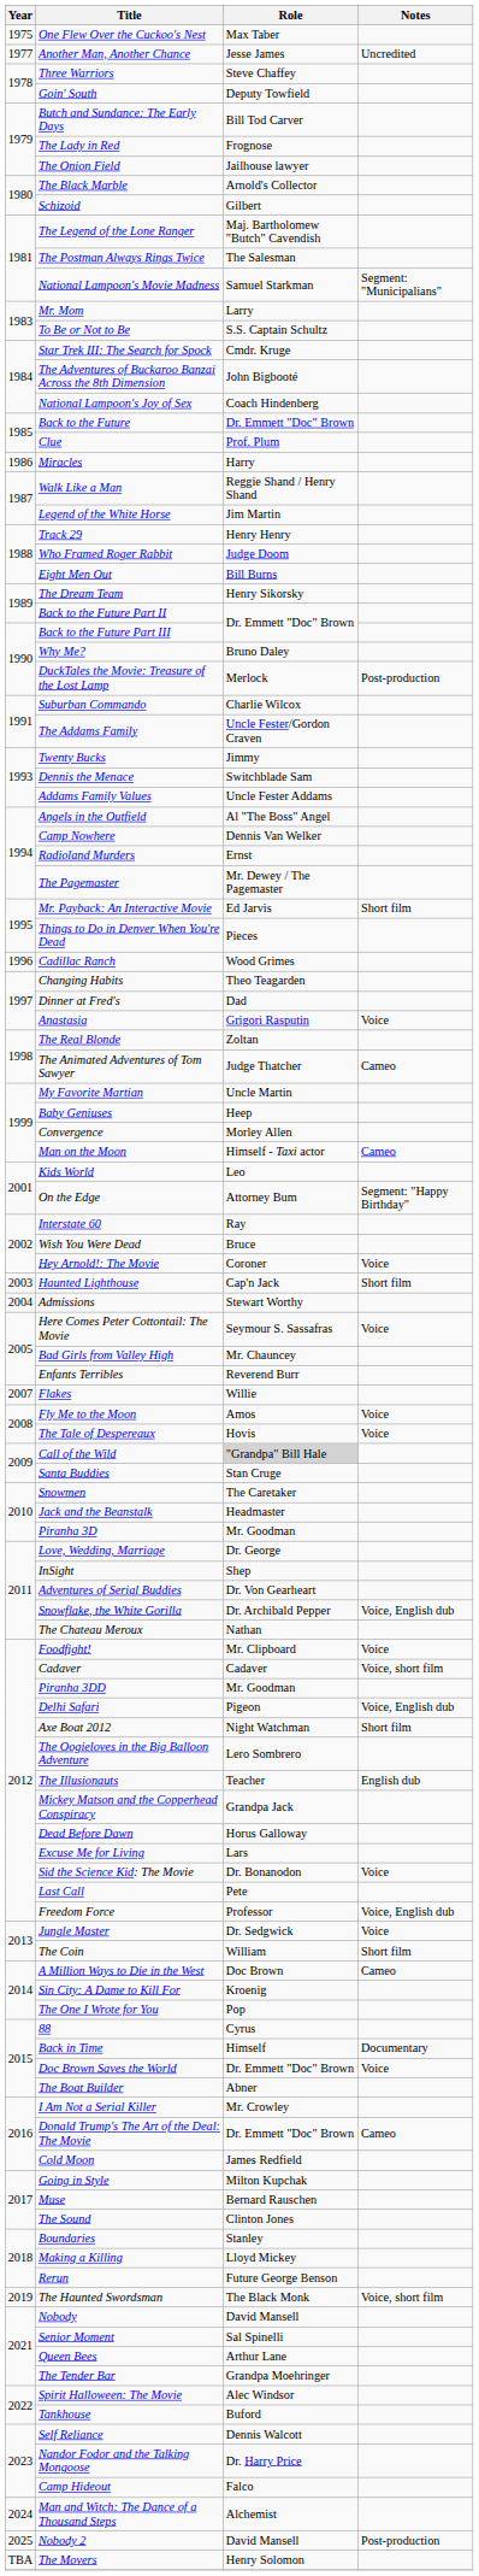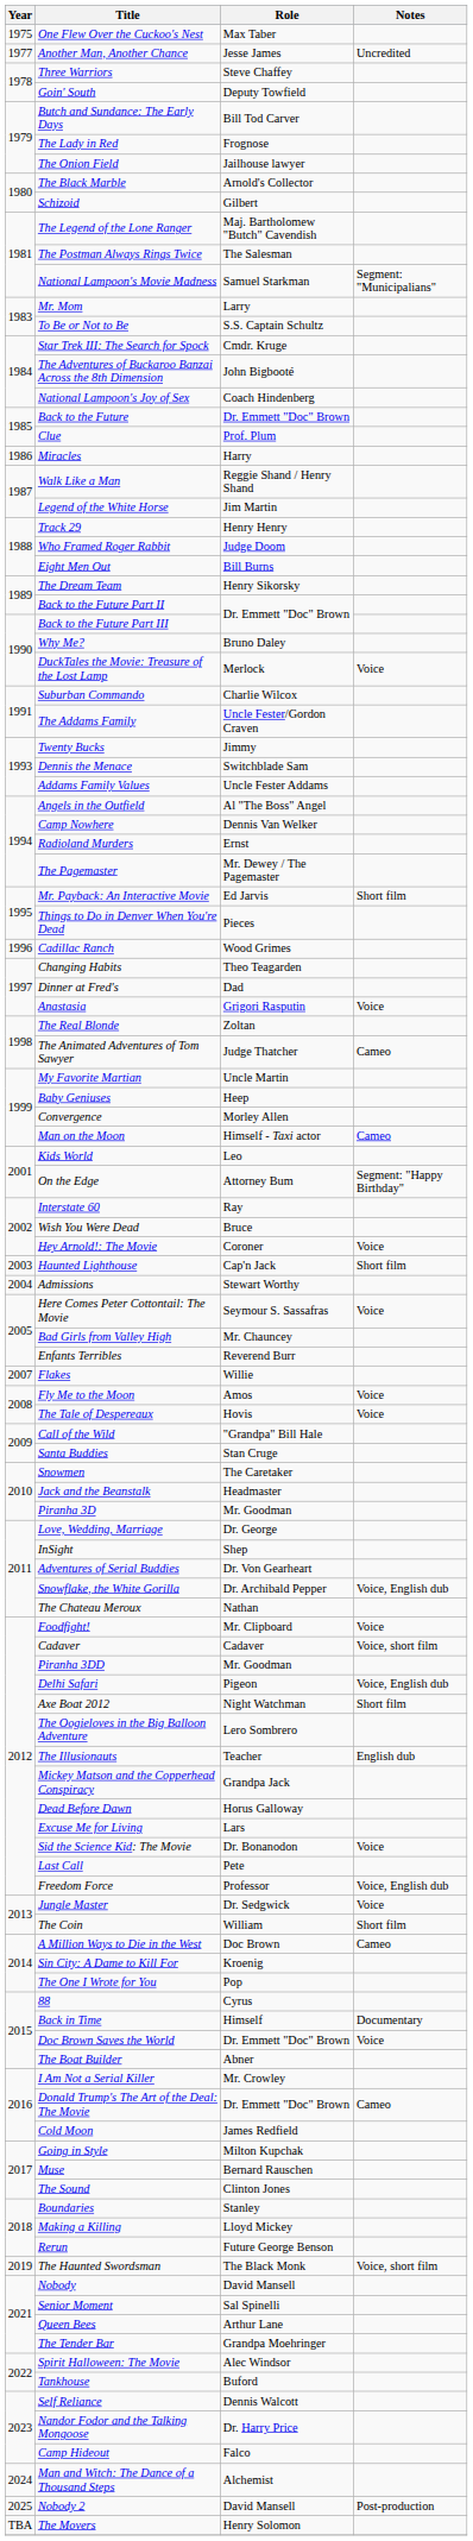 <table class="wikitable sortable">
 <tr style="background:#b0c4de; text-align:center;">
 <th>Year</th>
 <th>Title</th>
 <th>Role</th>
 <th class="unsortable">Notes</th>
 </tr>
 <tr>
 <td>1975</td>
 <td><em><a href='#'>One Flew Over the Cuckoo's Nest</a></em></td>
 <td>Max Taber</td>
 <td></td>
 </tr>
 <tr>
 <td>1977</td>
 <td><em><a href='#'>Another Man, Another Chance</a></em></td>
 <td>Jesse James</td>
 <td>Uncredited</td>
 </tr>
 <tr>
 <td rowspan="2">1978</td>
 <td><em><a href='#'>Three Warriors</a></em></td>
 <td>Steve Chaffey</td>
 <td></td>
 </tr>
 <tr>
 <td><em><a href='#'>Goin' South</a></em></td>
 <td>Deputy Towfield</td>
 <td></td>
 </tr>
 <tr>
 <td rowspan="3">1979</td>
 <td><em><a href='#'>Butch and Sundance: The Early Days</a></em></td>
 <td>Bill Tod Carver</td>
 <td></td>
 </tr>
 <tr>
 <td data-sort-value="Lady in Red, The"><em><a href='#'>The Lady in Red</a></em></td>
 <td>Frognose</td>
 <td></td>
 </tr>
 <tr>
 <td data-sort-value="Onion Field, The"><em><a href='#'>The Onion Field</a></em></td>
 <td>Jailhouse lawyer</td>
 <td></td>
 </tr>
 <tr>
 <td rowspan="2">1980</td>
 <td data-sort-value="Black Marble, The"><em><a href='#'>The Black Marble</a></em></td>
 <td>Arnold's Collector</td>
 <td></td>
 </tr>
 <tr>
 <td><em><a href='#'>Schizoid</a></em></td>
 <td>Gilbert</td>
 <td></td>
 </tr>
 <tr>
 <td rowspan="3">1981</td>
 <td data-sort-value="Legend of the Lone Ranger, The"><em><a href='#'>The Legend of the Lone Ranger</a></em></td>
 <td>Maj. Bartholomew "Butch" Cavendish</td>
 <td></td>
 </tr>
 <tr>
 <td data-sort-value="Postman Always Rings Twice, The"><em><a href='#'>The Postman Always Rings Twice</a></em></td>
 <td>The Salesman</td>
 <td></td>
 </tr>
 <tr>
 <td><em><a href='#'>National Lampoon's Movie Madness</a></em></td>
 <td>Samuel Starkman</td>
 <td>Segment: "Municipalians"</td>
 </tr>
 <tr>
 <td rowspan="2">1983</td>
 <td><em><a href='#'>Mr. Mom</a></em></td>
 <td>Larry</td>
 <td></td>
 </tr>
 <tr>
 <td><em><a href='#'>To Be or Not to Be</a></em></td>
 <td>S.S. Captain Schultz</td>
 <td></td>
 </tr>
 <tr>
 <td rowspan="3">1984</td>
 <td><em><a href='#'>Star Trek III: The Search for Spock</a></em></td>
 <td>Cmdr. Kruge</td>
 <td></td>
 </tr>
 <tr>
 <td data-sort-value="Adventures of Buckaroo Banzai Across the 8th Dimension, The"><em><a href='#'>The Adventures of Buckaroo Banzai Across the 8th Dimension</a></em></td>
 <td>John Bigbooté</td>
 <td></td>
 </tr>
 <tr>
 <td><em><a href='#'>National Lampoon's Joy of Sex</a></em></td>
 <td>Coach Hindenberg</td>
 <td></td>
 </tr>
 <tr>
 <td rowspan="2">1985</td>
 <td><em><a href='#'>Back to the Future</a></em></td>
 <td><a href='#'>Dr. Emmett "Doc" Brown</a></td>
 <td></td>
 </tr>
 <tr>
 <td><em><a href='#'>Clue</a></em></td>
 <td><a href='#'>Prof. Plum</a></td>
 <td></td>
 </tr>
 <tr>
 <td>1986</td>
 <td><em><a href='#'>Miracles</a></em></td>
 <td>Harry</td>
 <td></td>
 </tr>
 <tr>
 <td rowspan="2">1987</td>
 <td><em><a href='#'>Walk Like a Man</a></em></td>
 <td>Reggie Shand / Henry Shand</td>
 <td></td>
 </tr>
 <tr>
 <td><em><a href='#'>Legend of the White Horse</a></em></td>
 <td>Jim Martin</td>
 <td></td>
 </tr>
 <tr>
 <td rowspan="3">1988</td>
 <td><em><a href='#'>Track 29</a></em></td>
 <td>Henry Henry</td>
 <td></td>
 </tr>
 <tr>
 <td><em><a href='#'>Who Framed Roger Rabbit</a></em></td>
 <td><a href='#'>Judge Doom</a></td>
 <td></td>
 </tr>
 <tr>
 <td><em><a href='#'>Eight Men Out</a></em></td>
 <td><a href='#'>Bill Burns</a></td>
 <td></td>
 </tr>
 <tr>
 <td rowspan="2">1989</td>
 <td data-sort-value="Dream Team, The"><em><a href='#'>The Dream Team</a></em></td>
 <td>Henry Sikorsky</td>
 <td></td>
 </tr>
 <tr>
 <td><em><a href='#'>Back to the Future Part II</a></em></td>
 <td rowspan="2">Dr. Emmett "Doc" Brown</td>
 <td></td>
 </tr>
 <tr>
 <td rowspan="3">1990</td>
 <td><em><a href='#'>Back to the Future Part III</a></em></td>
 <td></td>
 </tr>
 <tr>
 <td><em><a href='#'>Why Me?</a></em></td>
 <td>Bruno Daley</td>
 <td></td>
 </tr>
 <tr>
 <td><em><a href='#'>DuckTales the Movie: Treasure of the Lost Lamp</a></em></td>
 <td>Merlock</td>
-<td>Post-production</td>
+<td>Voice</td>
 </tr>
 <tr>
 <td rowspan="2">1991</td>
 <td><em><a href='#'>Suburban Commando</a></em></td>
 <td>Charlie Wilcox</td>
 <td></td>
 </tr>
 <tr>
 <td data-sort-value="Addams Family, The"><em><a href='#'>The Addams Family</a></em></td>
 <td><a href='#'>Uncle Fester</a>/Gordon Craven</td>
 <td></td>
 </tr>
 <tr>
 <td rowspan="3">1993</td>
 <td><em><a href='#'>Twenty Bucks</a></em></td>
 <td>Jimmy</td>
 <td></td>
 </tr>
 <tr>
 <td><em><a href='#'>Dennis the Menace</a></em></td>
 <td>Switchblade Sam</td>
 <td></td>
 </tr>
 <tr>
 <td><em><a href='#'>Addams Family Values</a></em></td>
 <td>Uncle Fester Addams</td>
 <td></td>
 </tr>
 <tr>
 <td rowspan="4">1994</td>
 <td><em><a href='#'>Angels in the Outfield</a></em></td>
 <td>Al "The Boss" Angel</td>
 <td></td>
 </tr>
 <tr>
 <td><em><a href='#'>Camp Nowhere</a></em></td>
 <td>Dennis Van Welker</td>
 <td></td>
 </tr>
 <tr>
 <td><em><a href='#'>Radioland Murders</a></em></td>
 <td>Ernst</td>
 <td></td>
 </tr>
 <tr>
 <td data-sort-value="Pagemaster, The"><em><a href='#'>The Pagemaster</a></em></td>
 <td>Mr. Dewey / The Pagemaster</td>
 <td></td>
 </tr>
 <tr>
 <td rowspan="2">1995</td>
 <td><em><a href='#'>Mr. Payback: An Interactive Movie</a></em></td>
 <td>Ed Jarvis</td>
 <td>Short film</td>
 </tr>
 <tr>
 <td><em><a href='#'>Things to Do in Denver When You're Dead</a></em></td>
 <td>Pieces</td>
 <td></td>
 </tr>
 <tr>
 <td rowspan="1">1996</td>
 <td><em><a href='#'>Cadillac Ranch</a></em></td>
 <td>Wood Grimes</td>
 <td></td>
 </tr>
 <tr>
 <td rowspan="3">1997</td>
 <td><em>Changing Habits</em></td>
 <td>Theo Teagarden</td>
 <td></td>
 </tr>
 <tr>
 <td><em>Dinner at Fred's</em></td>
 <td>Dad</td>
 <td></td>
 </tr>
 <tr>
 <td><em><a href='#'>Anastasia</a></em></td>
 <td><a href='#'>Grigori Rasputin</a></td>
 <td>Voice</td>
 </tr>
 <tr>
 <td rowspan="2">1998</td>
 <td data-sort-value="Real Blonde, The"><em><a href='#'>The Real Blonde</a></em></td>
 <td>Zoltan</td>
 <td></td>
 </tr>
 <tr>
 <td data-sort-value="Animated Adventures of Tom Sawyer, The"><em>The Animated Adventures of Tom Sawyer</em></td>
 <td>Judge Thatcher</td>
 <td>Cameo</td>
 </tr>
 <tr>
 <td rowspan="4">1999</td>
 <td><em><a href='#'>My Favorite Martian</a></em></td>
 <td>Uncle Martin</td>
 <td></td>
 </tr>
 <tr>
 <td><em><a href='#'>Baby Geniuses</a></em></td>
 <td>Heep</td>
 <td></td>
 </tr>
 <tr>
 <td><em>Convergence</em></td>
 <td>Morley Allen</td>
 <td></td>
 </tr>
 <tr>
 <td><em><a href='#'>Man on the Moon</a></em></td>
 <td>Himself - <em>Taxi</em> actor</td>
 <td><a href='#'>Cameo</a></td>
 </tr>
 <tr>
 <td rowspan="2">2001</td>
 <td><em><a href='#'>Kids World</a></em></td>
 <td>Leo</td>
 <td></td>
 </tr>
 <tr>
 <td><em>On the Edge</em></td>
 <td>Attorney Bum</td>
 <td>Segment: "Happy Birthday"</td>
 </tr>
 <tr>
 <td rowspan="3">2002</td>
 <td><em><a href='#'>Interstate 60</a></em></td>
 <td>Ray</td>
 <td></td>
 </tr>
 <tr>
 <td><em>Wish You Were Dead</em></td>
 <td>Bruce</td>
 <td></td>
 </tr>
 <tr>
 <td><em><a href='#'>Hey Arnold!: The Movie</a></em></td>
 <td>Coroner</td>
 <td>Voice</td>
 </tr>
 <tr>
 <td>2003</td>
 <td><em><a href='#'>Haunted Lighthouse</a></em></td>
 <td>Cap'n Jack</td>
 <td>Short film</td>
 </tr>
 <tr>
 <td>2004</td>
 <td><em>Admissions</em></td>
 <td>Stewart Worthy</td>
 <td></td>
 </tr>
 <tr>
 <td rowspan="3">2005</td>
 <td><em>Here Comes Peter Cottontail: The Movie</em></td>
 <td>Seymour S. Sassafras</td>
 <td>Voice</td>
 </tr>
 <tr>
 <td><em><a href='#'>Bad Girls from Valley High</a></em></td>
 <td>Mr. Chauncey</td>
 <td></td>
 </tr>
 <tr>
 <td><em>Enfants Terribles</em></td>
 <td>Reverend Burr</td>
 <td></td>
 </tr>
 <tr>
 <td>2007</td>
 <td><em><a href='#'>Flakes</a></em></td>
 <td>Willie</td>
 <td></td>
 </tr>
 <tr>
 <td rowspan="2">2008</td>
 <td><em><a href='#'>Fly Me to the Moon</a></em></td>
 <td>Amos</td>
 <td>Voice</td>
 </tr>
 <tr>
 <td data-sort-value="Tale of Despereaux, The"><em><a href='#'>The Tale of Despereaux</a></em></td>
 <td>Hovis</td>
 <td>Voice</td>
 </tr>
 <tr>
 <td rowspan="2">2009</td>
 <td><em><a href='#'>Call of the Wild</a></em></td>
-<td style="background: lightgrey;">"Grandpa" Bill Hale</td>
+<td>"Grandpa" Bill Hale</td>
 <td></td>
 </tr>
 <tr>
 <td><em><a href='#'>Santa Buddies</a></em></td>
 <td>Stan Cruge</td>
 <td></td>
 </tr>
 <tr>
 <td rowspan="3">2010</td>
 <td><em><a href='#'>Snowmen</a></em></td>
 <td>The Caretaker</td>
 <td></td>
 </tr>
 <tr>
 <td><em><a href='#'>Jack and the Beanstalk</a></em></td>
 <td>Headmaster</td>
 <td></td>
 </tr>
 <tr>
 <td><em><a href='#'>Piranha 3D</a></em></td>
 <td>Mr. Goodman</td>
 <td></td>
 </tr>
 <tr>
 <td rowspan="5">2011</td>
 <td><em><a href='#'>Love, Wedding, Marriage</a></em></td>
 <td>Dr. George</td>
 <td></td>
 </tr>
 <tr>
 <td><em>InSight</em></td>
 <td>Shep</td>
 <td></td>
 </tr>
 <tr>
 <td><em><a href='#'>Adventures of Serial Buddies</a></em></td>
 <td>Dr. Von Gearheart</td>
 <td></td>
 </tr>
 <tr>
 <td><em><a href='#'>Snowflake, the White Gorilla</a></em></td>
 <td>Dr. Archibald Pepper</td>
 <td>Voice, English dub</td>
 </tr>
 <tr>
 <td data-sort-value="Chateau Meroux, The"><em>The Chateau Meroux</em></td>
 <td>Nathan</td>
 <td></td>
 </tr>
 <tr>
 <td rowspan="13">2012</td>
 <td><em><a href='#'>Foodfight!</a></em></td>
 <td>Mr. Clipboard</td>
 <td>Voice</td>
 </tr>
 <tr>
 <td><em>Cadaver</em></td>
 <td>Cadaver</td>
 <td>Voice, short film</td>
 </tr>
 <tr>
 <td><em><a href='#'>Piranha 3DD</a></em></td>
 <td>Mr. Goodman</td>
 <td></td>
 </tr>
 <tr>
 <td><em><a href='#'>Delhi Safari</a></em></td>
 <td>Pigeon</td>
 <td>Voice, English dub</td>
 </tr>
 <tr>
 <td><em>Axe Boat 2012</em></td>
 <td>Night Watchman</td>
 <td>Short film</td>
 </tr>
 <tr>
 <td data-sort-value="Oogieloves in the Big Balloon Adventure, The"><em><a href='#'>The Oogieloves in the Big Balloon Adventure</a></em></td>
 <td>Lero Sombrero</td>
 <td></td>
 </tr>
 <tr>
 <td data-sort-value="Illusionauts, The"><em><a href='#'>The Illusionauts</a></em></td>
 <td>Teacher</td>
 <td>English dub</td>
 </tr>
 <tr>
 <td><em><a href='#'>Mickey Matson and the Copperhead Conspiracy</a></em></td>
 <td>Grandpa Jack</td>
 <td></td>
 </tr>
 <tr>
 <td><em><a href='#'>Dead Before Dawn</a></em></td>
 <td>Horus Galloway</td>
 <td></td>
 </tr>
 <tr>
 <td><em><a href='#'>Excuse Me for Living</a></em></td>
 <td>Lars</td>
 <td></td>
 </tr>
 <tr>
 <td><em><a href='#'>Sid the Science Kid</a>: The Movie</em></td>
 <td>Dr. Bonanodon</td>
 <td>Voice</td>
 </tr>
 <tr>
 <td><em><a href='#'>Last Call</a></em></td>
 <td>Pete</td>
 <td></td>
 </tr>
 <tr>
 <td><em>Freedom Force</em></td>
 <td>Professor</td>
 <td>Voice, English dub</td>
 </tr>
 <tr>
 <td rowspan="2">2013</td>
 <td><em><a href='#'>Jungle Master</a></em></td>
 <td>Dr. Sedgwick</td>
 <td>Voice</td>
 </tr>
 <tr>
 <td data-sort-value="Coin, The"><em>The Coin</em></td>
 <td>William</td>
 <td>Short film</td>
 </tr>
 <tr>
 <td rowspan="3">2014</td>
 <td data-sort-value="Million Ways to Die in the West, A"><em><a href='#'>A Million Ways to Die in the West</a></em></td>
 <td>Doc Brown</td>
 <td>Cameo</td>
 </tr>
 <tr>
 <td><em><a href='#'>Sin City: A Dame to Kill For</a></em></td>
 <td>Kroenig</td>
 <td></td>
 </tr>
 <tr>
 <td data-sort-value="One I Wrote for You, The"><em><a href='#'>The One I Wrote for You</a></em></td>
 <td>Pop</td>
 <td></td>
 </tr>
 <tr>
 <td rowspan="4">2015</td>
 <td><em><a href='#'>88</a></em></td>
 <td>Cyrus</td>
 <td></td>
 </tr>
 <tr>
 <td><em><a href='#'>Back in Time</a></em></td>
 <td>Himself</td>
 <td>Documentary</td>
 </tr>
 <tr>
 <td><em><a href='#'>Doc Brown Saves the World</a></em></td>
 <td>Dr. Emmett "Doc" Brown</td>
 <td>Voice</td>
 </tr>
 <tr>
 <td data-sort-value="Boat Builder, The"><em><a href='#'>The Boat Builder</a></em></td>
 <td>Abner</td>
 <td></td>
 </tr>
 <tr>
 <td rowspan="3">2016</td>
 <td><em><a href='#'>I Am Not a Serial Killer</a></em></td>
 <td>Mr. Crowley</td>
 <td></td>
 </tr>
 <tr>
 <td><em><a href='#'>Donald Trump's The Art of the Deal: The Movie</a></em></td>
 <td>Dr. Emmett "Doc" Brown</td>
 <td>Cameo</td>
 </tr>
 <tr>
 <td><em><a href='#'>Cold Moon</a></em></td>
 <td>James Redfield</td>
 <td></td>
 </tr>
 <tr>
 <td rowspan="3">2017</td>
 <td><em><a href='#'>Going in Style</a></em></td>
 <td>Milton Kupchak</td>
 <td></td>
 </tr>
 <tr>
 <td><em><a href='#'>Muse</a></em></td>
 <td>Bernard Rauschen</td>
 <td></td>
 </tr>
 <tr>
 <td data-sort-value="Sound, The"><em><a href='#'>The Sound</a></em></td>
 <td>Clinton Jones</td>
 <td></td>
 </tr>
 <tr>
 <td rowspan="3">2018</td>
 <td><em><a href='#'>Boundaries</a></em></td>
 <td>Stanley</td>
 <td></td>
 </tr>
 <tr>
 <td><em><a href='#'>Making a Killing</a></em></td>
 <td>Lloyd Mickey</td>
 <td></td>
 </tr>
 <tr>
 <td><em><a href='#'>Rerun</a></em></td>
 <td>Future George Benson</td>
 <td></td>
 </tr>
 <tr>
 <td>2019</td>
 <td data-sort-value="Haunted Swordsman, The"><em>The Haunted Swordsman</em></td>
 <td>The Black Monk</td>
 <td>Voice, short film</td>
 </tr>
 <tr>
 <td rowspan="4">2021</td>
 <td><em><a href='#'>Nobody</a></em></td>
 <td>David Mansell</td>
 <td></td>
 </tr>
 <tr>
 <td><em><a href='#'>Senior Moment</a></em></td>
 <td>Sal Spinelli</td>
 <td></td>
 </tr>
 <tr>
 <td><em><a href='#'>Queen Bees</a></em></td>
 <td>Arthur Lane</td>
 <td></td>
 </tr>
 <tr>
 <td data-sort-value="Tender Bar, The"><em><a href='#'>The Tender Bar</a></em></td>
 <td>Grandpa Moehringer</td>
 <td></td>
 </tr>
 <tr>
 <td rowspan="2">2022</td>
 <td><em><a href='#'>Spirit Halloween: The Movie</a></em></td>
 <td>Alec Windsor</td>
 <td></td>
 </tr>
 <tr>
 <td><em><a href='#'>Tankhouse</a></em></td>
 <td>Buford</td>
 <td></td>
 </tr>
 <tr>
 <td rowspan="3">2023</td>
 <td><em><a href='#'>Self Reliance</a></em></td>
 <td>Dennis Walcott</td>
 <td></td>
 </tr>
 <tr>
 <td><em><a href='#'>Nandor Fodor and the Talking Mongoose</a></em></td>
 <td>Dr. <a href='#'>Harry Price</a></td>
 <td></td>
 </tr>
 <tr>
 <td><em><a href='#'>Camp Hideout</a></em></td>
 <td>Falco</td>
 <td></td>
 </tr>
 <tr>
 <td>2024</td>
 <td><em><a href='#'>Man and Witch: The Dance of a Thousand Steps</a></em></td>
 <td>Alchemist</td>
 <td></td>
 </tr>
 <tr>
 <td>2025</td>
 <td><em><a href='#'>Nobody 2</a></em></td>
 <td>David Mansell</td>
 <td>Post-production</td>
 </tr>
 <tr>
 <td>TBA</td>
 <td data-sort-value="Movers, The"><em><a href='#'>The Movers</a></em></td>
 <td>Henry Solomon</td>
 <td></td>
 </tr>
 <tr>
 </tr>
 </table>
